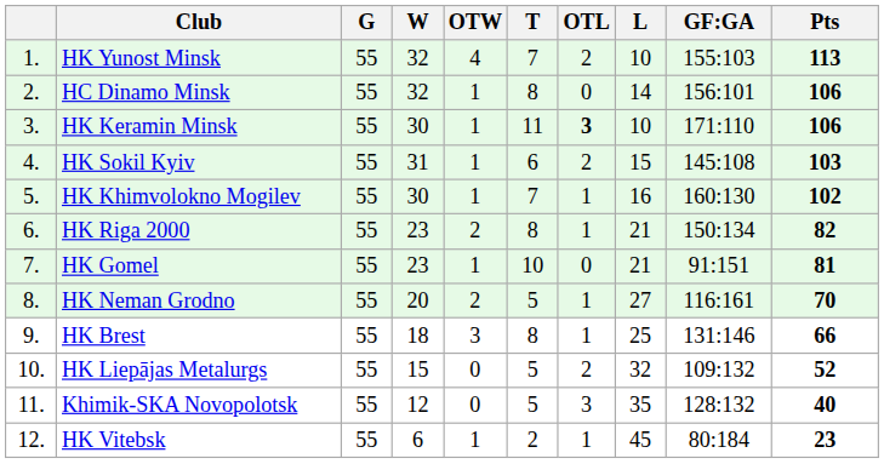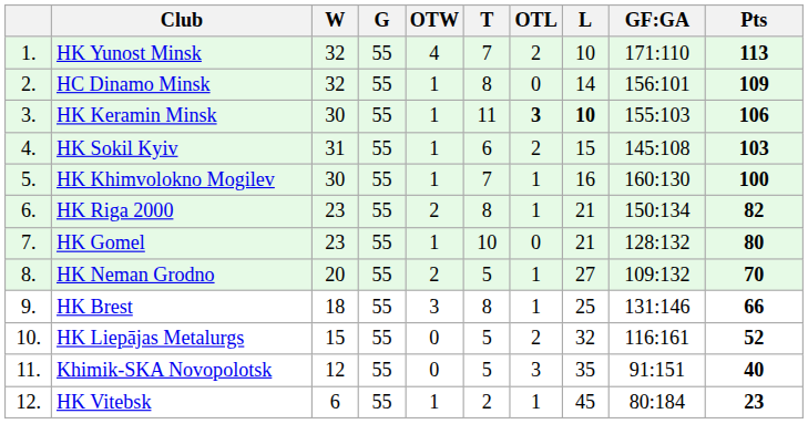 <table class="wikitable">
 <tr>
 <th width="30"></th>
 <th width="200">Club</th>
+<th width="30">W</th>
 <th width="30">G</th>
-<th width="30">W</th>
 <th width="30">OTW</th>
 <th width="30">T</th>
 <th width="30">OTL</th>
 <th width="30">L</th>
 <th width="70">GF:GA</th>
 <th width="70">Pts</th>
 </tr>
 <tr bgcolor="#e6fae6" align="center">
 <td>1.</td>
 <td align="left"> <a href='#'>HK Yunost Minsk</a></td>
+<td>32</td>
 <td>55</td>
-<td>32</td>
 <td>4</td>
 <td>7</td>
 <td>2</td>
 <td>10</td>
-<td>155:103</td>
+<td>171:110</td>
 <td><strong>113</strong></td>
 </tr>
 <tr bgcolor="#e6fae6" align="center">
 <td>2.</td>
 <td align="left"> <a href='#'>HC Dinamo Minsk</a></td>
+<td>32</td>
 <td>55</td>
-<td>32</td>
 <td>1</td>
 <td>8</td>
 <td>0</td>
 <td>14</td>
 <td>156:101</td>
-<td><strong>106</strong></td>
+<td><strong>109</strong></td>
 </tr>
 <tr bgcolor="#e6fae6" align="center">
 <td>3.</td>
 <td align="left"> <a href='#'>HK Keramin Minsk</a></td>
+<td>30</td>
 <td>55</td>
-<td>30</td>
 <td>1</td>
 <td>11</td>
 <td><strong>3</strong></td>
-<td>10</td>
-<td>171:110</td>
+<td><strong>10</strong></td>
+<td>155:103</td>
 <td><strong>106</strong></td>
 </tr>
 <tr bgcolor="#e6fae6" align="center">
 <td>4.</td>
 <td align="left"> <a href='#'>HK Sokil Kyiv</a></td>
+<td>31</td>
 <td>55</td>
-<td>31</td>
 <td>1</td>
 <td>6</td>
 <td>2</td>
 <td>15</td>
 <td>145:108</td>
 <td><strong>103</strong></td>
 </tr>
 <tr bgcolor="#e6fae6" align="center">
 <td>5.</td>
 <td align="left"> <a href='#'>HK Khimvolokno Mogilev</a></td>
+<td>30</td>
 <td>55</td>
-<td>30</td>
 <td>1</td>
 <td>7</td>
 <td>1</td>
 <td>16</td>
 <td>160:130</td>
-<td><strong>102</strong></td>
+<td><strong>100</strong></td>
 </tr>
 <tr bgcolor="#e6fae6" align="center">
 <td>6.</td>
 <td align="left"> <a href='#'>HK Riga 2000</a></td>
+<td>23</td>
 <td>55</td>
-<td>23</td>
 <td>2</td>
 <td>8</td>
 <td>1</td>
 <td>21</td>
 <td>150:134</td>
 <td><strong>82</strong></td>
 </tr>
 <tr bgcolor="#e6fae6" align="center">
 <td>7.</td>
 <td align="left"> <a href='#'>HK Gomel</a></td>
+<td>23</td>
 <td>55</td>
-<td>23</td>
 <td>1</td>
 <td>10</td>
 <td>0</td>
 <td>21</td>
-<td>91:151</td>
-<td><strong>81</strong></td>
+<td>128:132</td>
+<td><strong>80</strong></td>
 </tr>
 <tr bgcolor="#e6fae6" align="center">
 <td>8.</td>
 <td align="left"> <a href='#'>HK Neman Grodno</a></td>
+<td>20</td>
 <td>55</td>
-<td>20</td>
 <td>2</td>
 <td>5</td>
 <td>1</td>
 <td>27</td>
-<td>116:161</td>
+<td>109:132</td>
 <td><strong>70</strong></td>
 </tr>
 <tr bgcolor="#FFFFFF" align="center">
 <td>9.</td>
 <td align="left"> <a href='#'>HK Brest</a></td>
+<td>18</td>
 <td>55</td>
-<td>18</td>
 <td>3</td>
 <td>8</td>
 <td>1</td>
 <td>25</td>
 <td>131:146</td>
 <td><strong>66</strong></td>
 </tr>
 <tr bgcolor="#FFFFFF" align="center">
 <td>10.</td>
 <td align="left"> <a href='#'>HK Liepājas Metalurgs</a></td>
+<td>15</td>
 <td>55</td>
-<td>15</td>
 <td>0</td>
 <td>5</td>
 <td>2</td>
 <td>32</td>
-<td>109:132</td>
+<td>116:161</td>
 <td><strong>52</strong></td>
 </tr>
 <tr bgcolor="#FFFFFF" align="center">
 <td>11.</td>
 <td align="left"> <a href='#'>Khimik-SKA Novopolotsk</a></td>
+<td>12</td>
 <td>55</td>
-<td>12</td>
 <td>0</td>
 <td>5</td>
 <td>3</td>
 <td>35</td>
-<td>128:132</td>
+<td>91:151</td>
 <td><strong>40</strong></td>
 </tr>
 <tr bgcolor="#FFFFFF" align="center">
 <td>12.</td>
 <td align="left"> <a href='#'>HK Vitebsk</a></td>
+<td>6</td>
 <td>55</td>
-<td>6</td>
 <td>1</td>
 <td>2</td>
 <td>1</td>
 <td>45</td>
 <td>80:184</td>
 <td><strong>23</strong></td>
 </tr>
 </table>
